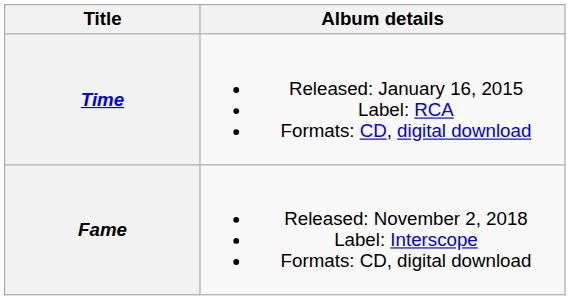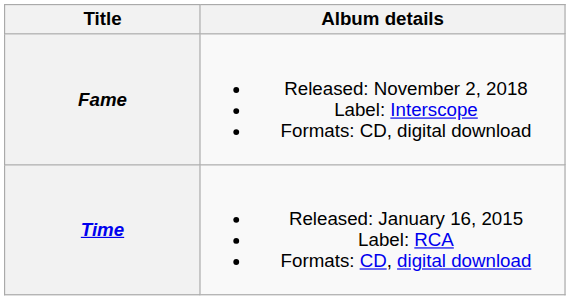 <table class="wikitable plainrowheaders" style="text-align:center;">
 <tr>
 <th scope="col" style="width:10em;">Title</th>
 <th scope="col" style="width:19em;">Album details</th>
 </tr>
 <tr>
+<th scope="row"><em>Fame</em></th>
+<td><br><ul><li>Released: November 2, 2018</li><li>Label: <a href='#'>Interscope</a></li><li>Formats: CD, digital download</li></ul></td>
+</tr>
+<tr>
 <th scope="row"><em><a href='#'>Time</a></em></th>
 <td><br><ul><li>Released: January 16, 2015</li><li>Label: <a href='#'>RCA</a></li><li>Formats: <a href='#'>CD</a>, <a href='#'>digital download</a></li></ul></td>
 </tr>
-<tr>
-<th scope="row"><em>Fame</em></th>
-<td><br><ul><li>Released: November 2, 2018</li><li>Label: <a href='#'>Interscope</a></li><li>Formats: CD, digital download</li></ul></td>
-</tr>
 </table>
